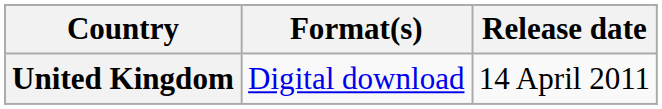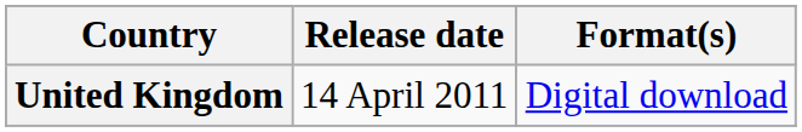 <table class="wikitable plainrowheaders">
 <tr>
 <th scope="col">Country</th>
+<th scope="col">Release date</th>
 <th scope="col">Format(s)</th>
-<th scope="col">Release date</th>
 </tr>
 <tr>
 <th scope="row">United Kingdom</th>
+<td>14 April 2011</td>
 <td><a href='#'>Digital download</a></td>
-<td>14 April 2011</td>
 </tr>
 </table>
